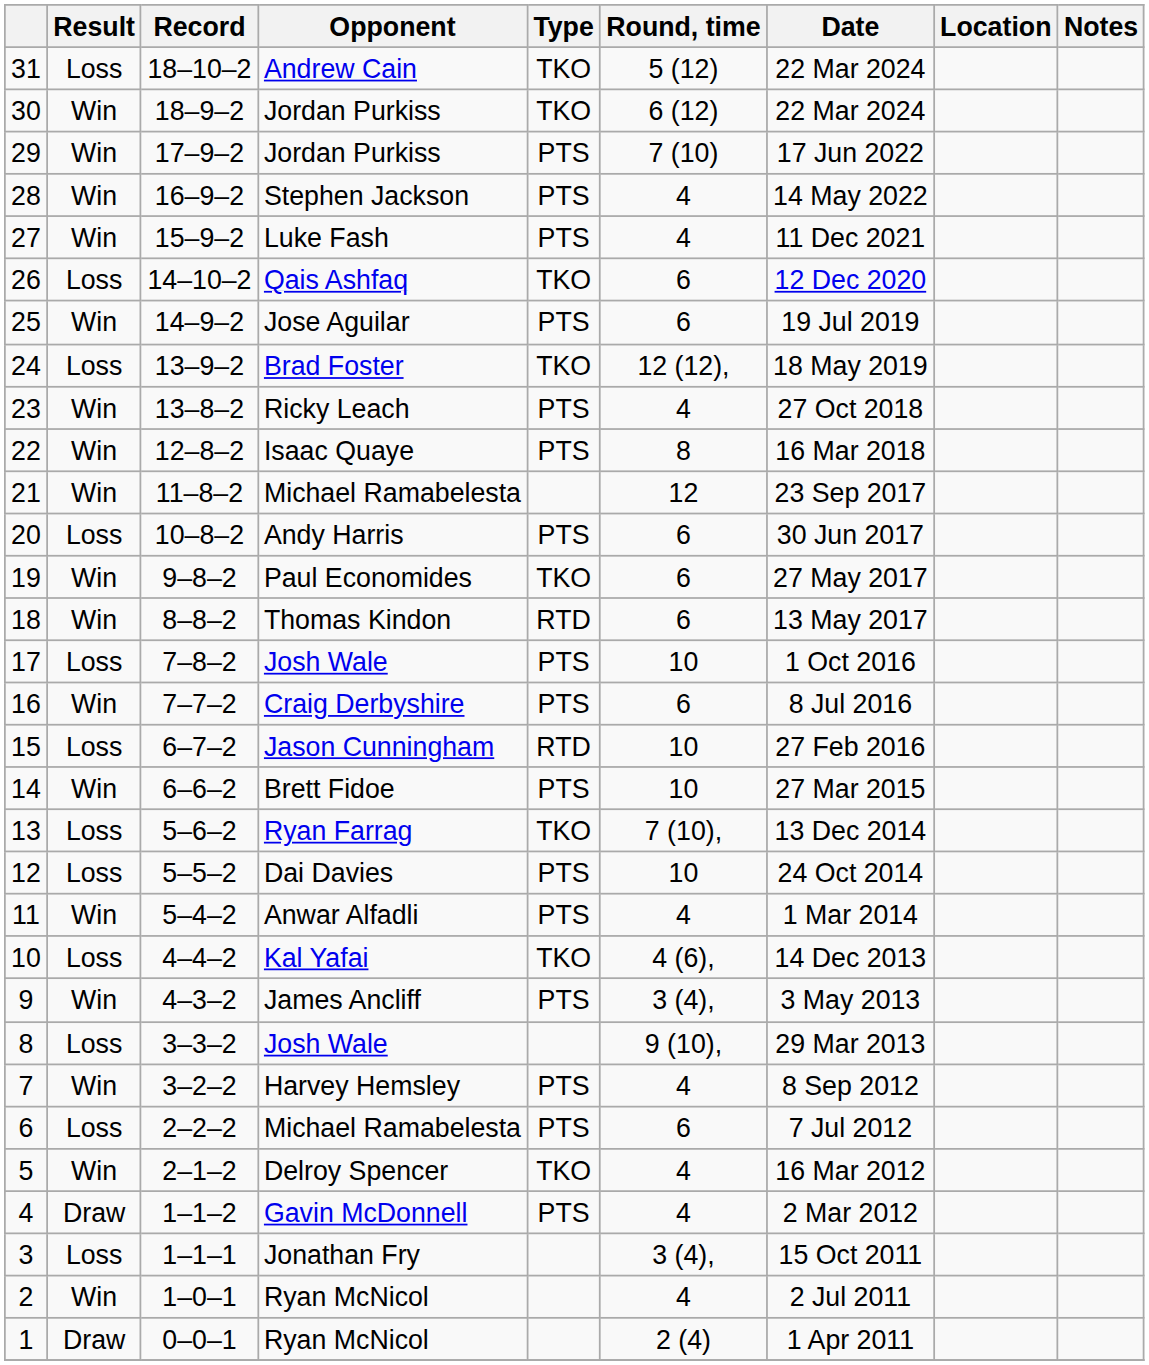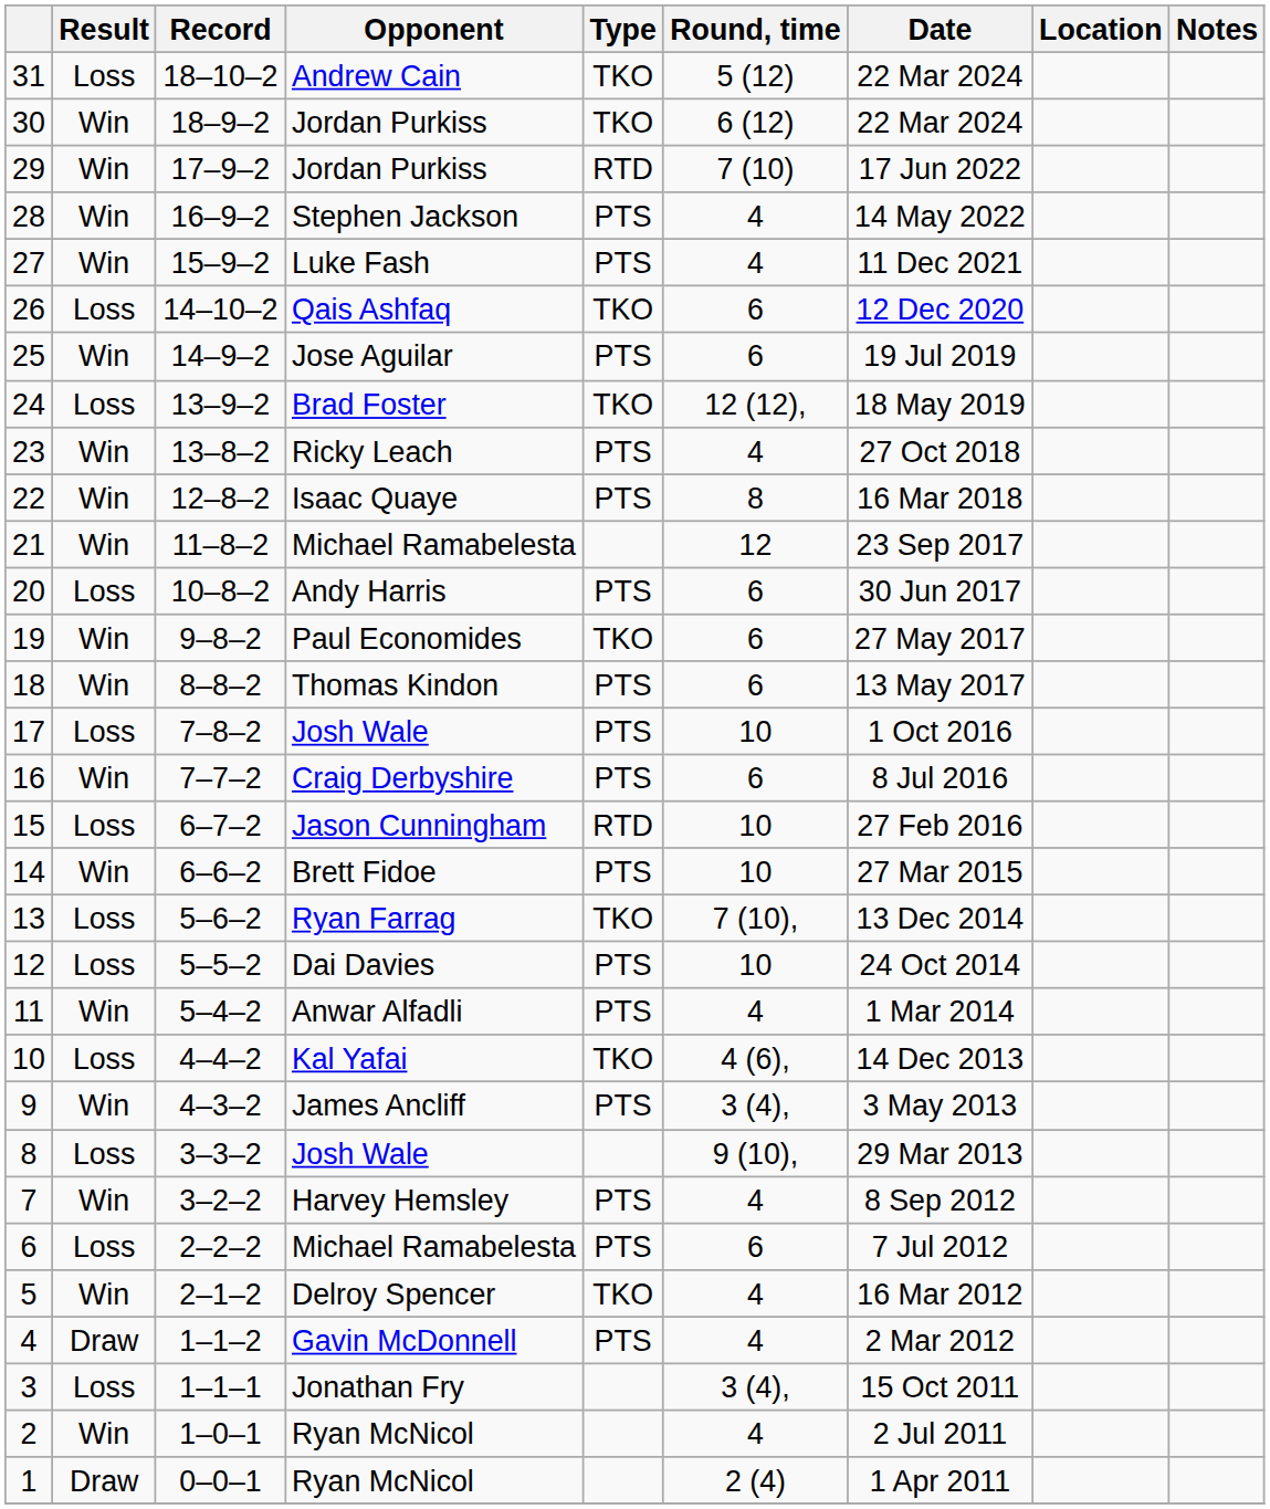 <table class="wikitable" style="text-align:center; font-size:95%">
 <tr>
 <th></th>
 <th>Result</th>
 <th>Record</th>
 <th>Opponent</th>
 <th>Type</th>
 <th>Round, time</th>
 <th>Date</th>
 <th>Location</th>
 <th>Notes</th>
 </tr>
 <tr>
 <td>31</td>
 <td>Loss</td>
 <td>18–10–2</td>
 <td align=left> <a href='#'>Andrew Cain</a></td>
 <td>TKO</td>
 <td>5 (12)</td>
 <td>22 Mar 2024</td>
 <td align=left></td>
 <td align=left></td>
 </tr>
 <tr>
 <td>30</td>
 <td>Win</td>
 <td>18–9–2</td>
 <td align=left> Jordan Purkiss</td>
 <td>TKO</td>
 <td>6 (12)</td>
 <td>22 Mar 2024</td>
 <td align=left></td>
 <td align=left></td>
 </tr>
 <tr>
 <td>29</td>
 <td>Win</td>
 <td>17–9–2</td>
 <td align=left> Jordan Purkiss</td>
-<td>PTS</td>
+<td>RTD</td>
 <td>7 (10)</td>
 <td>17 Jun 2022</td>
 <td align=left></td>
 <td align=left></td>
 </tr>
 <tr>
 <td>28</td>
 <td>Win</td>
 <td>16–9–2</td>
 <td align=left> Stephen Jackson</td>
 <td>PTS</td>
 <td>4</td>
 <td>14 May 2022</td>
 <td align=left></td>
 <td></td>
 </tr>
 <tr>
 <td>27</td>
 <td>Win</td>
 <td>15–9–2</td>
 <td align=left> Luke Fash</td>
 <td>PTS</td>
 <td>4</td>
 <td>11 Dec 2021</td>
 <td align=left></td>
 <td></td>
 </tr>
 <tr>
 <td>26</td>
 <td>Loss</td>
 <td>14–10–2</td>
 <td align=left> <a href='#'>Qais Ashfaq</a></td>
 <td>TKO</td>
 <td>6</td>
 <td><a href='#'>12 Dec 2020</a></td>
 <td align=left></td>
 <td></td>
 </tr>
 <tr>
 <td>25</td>
 <td>Win</td>
 <td>14–9–2</td>
 <td align=left> Jose Aguilar</td>
 <td>PTS</td>
 <td>6</td>
 <td>19 Jul 2019</td>
 <td align=left></td>
 <td></td>
 </tr>
 <tr>
 <td>24</td>
 <td>Loss</td>
 <td>13–9–2</td>
 <td align=left> <a href='#'>Brad Foster</a></td>
 <td>TKO</td>
 <td>12 (12), </td>
 <td>18 May 2019</td>
 <td align=left></td>
 <td align=left></td>
 </tr>
 <tr>
 <td>23</td>
 <td>Win</td>
 <td>13–8–2</td>
 <td align=left> Ricky Leach</td>
 <td>PTS</td>
 <td>4</td>
 <td>27 Oct 2018</td>
 <td align=left></td>
 <td></td>
 </tr>
 <tr>
 <td>22</td>
 <td>Win</td>
 <td>12–8–2</td>
 <td align=left> Isaac Quaye</td>
 <td>PTS</td>
 <td>8</td>
 <td>16 Mar 2018</td>
 <td align=left></td>
 <td></td>
 </tr>
 <tr>
 <td>21</td>
 <td>Win</td>
 <td>11–8–2</td>
 <td align=left> Michael Ramabelesta</td>
 <td></td>
 <td>12</td>
 <td>23 Sep 2017</td>
 <td align=left></td>
 <td align=left></td>
 </tr>
 <tr>
 <td>20</td>
 <td>Loss</td>
 <td>10–8–2</td>
 <td align=left> Andy Harris</td>
 <td>PTS</td>
 <td>6</td>
 <td>30 Jun 2017</td>
 <td align=left></td>
 <td></td>
 </tr>
 <tr>
 <td>19</td>
 <td>Win</td>
 <td>9–8–2</td>
 <td align=left> Paul Economides</td>
 <td>TKO</td>
 <td>6</td>
 <td>27 May 2017</td>
 <td align=left></td>
 <td></td>
 </tr>
 <tr>
 <td>18</td>
 <td>Win</td>
 <td>8–8–2</td>
 <td align=left> Thomas Kindon</td>
-<td>RTD</td>
+<td>PTS</td>
 <td>6</td>
 <td>13 May 2017</td>
 <td align=left></td>
 <td></td>
 </tr>
 <tr>
 <td>17</td>
 <td>Loss</td>
 <td>7–8–2</td>
 <td align=left> <a href='#'>Josh Wale</a></td>
 <td>PTS</td>
 <td>10</td>
 <td>1 Oct 2016</td>
 <td align=left></td>
 <td></td>
 </tr>
 <tr>
 <td>16</td>
 <td>Win</td>
 <td>7–7–2</td>
 <td align=left> <a href='#'>Craig Derbyshire</a></td>
 <td>PTS</td>
 <td>6</td>
 <td>8 Jul 2016</td>
 <td align=left></td>
 <td></td>
 </tr>
 <tr>
 <td>15</td>
 <td>Loss</td>
 <td>6–7–2</td>
 <td align=left> <a href='#'>Jason Cunningham</a></td>
 <td>RTD</td>
 <td>10</td>
 <td>27 Feb 2016</td>
 <td align=left></td>
 <td align=left></td>
 </tr>
 <tr>
 <td>14</td>
 <td>Win</td>
 <td>6–6–2</td>
 <td align=left> Brett Fidoe</td>
 <td>PTS</td>
 <td>10</td>
 <td>27 Mar 2015</td>
 <td align=left></td>
 <td align=left></td>
 </tr>
 <tr>
 <td>13</td>
 <td>Loss</td>
 <td>5–6–2</td>
 <td align=left> <a href='#'>Ryan Farrag</a></td>
 <td>TKO</td>
 <td>7 (10), </td>
 <td>13 Dec 2014</td>
 <td align=left></td>
 <td align=left></td>
 </tr>
 <tr>
 <td>12</td>
 <td>Loss</td>
 <td>5–5–2</td>
 <td align=left> Dai Davies</td>
 <td>PTS</td>
 <td>10</td>
 <td>24 Oct 2014</td>
 <td align=left></td>
 <td align=left></td>
 </tr>
 <tr>
 <td>11</td>
 <td>Win</td>
 <td>5–4–2</td>
 <td align=left> Anwar Alfadli</td>
 <td>PTS</td>
 <td>4</td>
 <td>1 Mar 2014</td>
 <td align=left></td>
 <td></td>
 </tr>
 <tr>
 <td>10</td>
 <td>Loss</td>
 <td>4–4–2</td>
 <td align=left> <a href='#'>Kal Yafai</a></td>
 <td>TKO</td>
 <td>4 (6), </td>
 <td>14 Dec 2013</td>
 <td align=left></td>
 <td></td>
 </tr>
 <tr>
 <td>9</td>
 <td>Win</td>
 <td>4–3–2</td>
 <td align=left> James Ancliff</td>
 <td>PTS</td>
 <td>3 (4), </td>
 <td>3 May 2013</td>
 <td align=left></td>
 <td></td>
 </tr>
 <tr>
 <td>8</td>
 <td>Loss</td>
 <td>3–3–2</td>
 <td align=left> <a href='#'>Josh Wale</a></td>
 <td></td>
 <td>9 (10), </td>
 <td>29 Mar 2013</td>
 <td align=left></td>
 <td align=left></td>
 </tr>
 <tr>
 <td>7</td>
 <td>Win</td>
 <td>3–2–2</td>
 <td align=left> Harvey Hemsley</td>
 <td>PTS</td>
 <td>4</td>
 <td>8 Sep 2012</td>
 <td align=left></td>
 <td></td>
 </tr>
 <tr>
 <td>6</td>
 <td>Loss</td>
 <td>2–2–2</td>
 <td align=left> Michael Ramabelesta</td>
 <td>PTS</td>
 <td>6</td>
 <td>7 Jul 2012</td>
 <td align=left></td>
 <td></td>
 </tr>
 <tr>
 <td>5</td>
 <td>Win</td>
 <td>2–1–2</td>
 <td align=left> Delroy Spencer</td>
 <td>TKO</td>
 <td>4</td>
 <td>16 Mar 2012</td>
 <td align=left></td>
 <td></td>
 </tr>
 <tr>
 <td>4</td>
 <td>Draw</td>
 <td>1–1–2</td>
 <td align=left> <a href='#'>Gavin McDonnell</a></td>
 <td>PTS</td>
 <td>4</td>
 <td>2 Mar 2012</td>
 <td align=left></td>
 <td></td>
 </tr>
 <tr>
 <td>3</td>
 <td>Loss</td>
 <td>1–1–1</td>
 <td align=left> Jonathan Fry</td>
 <td></td>
 <td>3 (4), </td>
 <td>15 Oct 2011</td>
 <td align=left></td>
 <td></td>
 </tr>
 <tr>
 <td>2</td>
 <td>Win</td>
 <td>1–0–1</td>
 <td align=left> Ryan McNicol</td>
 <td></td>
 <td>4</td>
 <td>2 Jul 2011</td>
 <td align=left></td>
 <td></td>
 </tr>
 <tr>
 <td>1</td>
 <td>Draw</td>
 <td>0–0–1</td>
 <td align=left> Ryan McNicol</td>
 <td></td>
 <td>2 (4)</td>
 <td>1 Apr 2011</td>
 <td align=left></td>
 <td align=left></td>
 </tr>
 <tr>
 </tr>
 </table>
